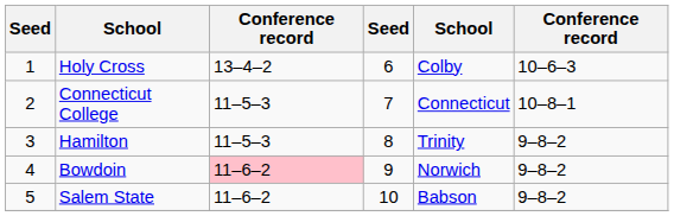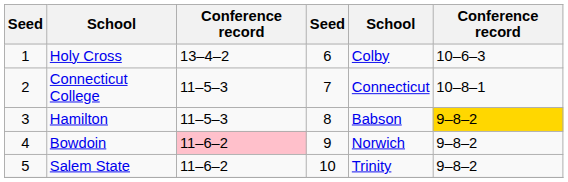 <table class="wikitable">
 <tr>
 <th>Seed</th>
 <th>School</th>
 <th>Conference record</th>
 <th>Seed</th>
 <th>School</th>
 <th>Conference record</th>
 </tr>
 <tr>
 <td align=center>1</td>
 <td><a href='#'>Holy Cross</a></td>
 <td>13–4–2</td>
 <td align=center>6</td>
 <td><a href='#'>Colby</a></td>
 <td>10–6–3</td>
 </tr>
 <tr>
 <td align=center>2</td>
 <td><a href='#'>Connecticut College</a></td>
 <td>11–5–3</td>
 <td align=center>7</td>
 <td><a href='#'>Connecticut</a></td>
 <td>10–8–1</td>
 </tr>
 <tr>
 <td align=center>3</td>
 <td><a href='#'>Hamilton</a></td>
 <td>11–5–3</td>
 <td align=center>8</td>
-<td><a href='#'>Trinity</a></td>
-<td>9–8–2</td>
+<td><a href='#'>Babson</a></td>
+<td style="background: gold;">9–8–2</td>
 </tr>
 <tr>
 <td align=center>4</td>
 <td><a href='#'>Bowdoin</a></td>
 <td style="background: pink;">11–6–2</td>
 <td align=center>9</td>
 <td><a href='#'>Norwich</a></td>
 <td>9–8–2</td>
 </tr>
 <tr>
 <td align=center>5</td>
 <td><a href='#'>Salem State</a></td>
 <td>11–6–2</td>
 <td align=center>10</td>
-<td><a href='#'>Babson</a></td>
+<td><a href='#'>Trinity</a></td>
 <td>9–8–2</td>
 </tr>
 <tr>
 </tr>
 </table>
